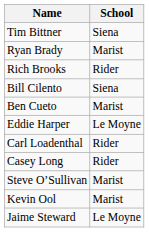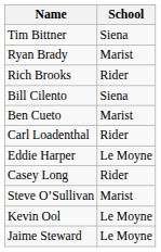 <table class=wikitable>
 <tr>
 <th>Name</th>
 <th>School</th>
 </tr>
 <tr>
 <td>Tim Bittner</td>
 <td>Siena</td>
 </tr>
 <tr>
 <td>Ryan Brady</td>
 <td>Marist</td>
 </tr>
 <tr>
 <td>Rich Brooks</td>
 <td>Rider</td>
 </tr>
 <tr>
 <td>Bill Cilento</td>
 <td>Siena</td>
 </tr>
 <tr>
 <td>Ben Cueto</td>
 <td>Marist</td>
 </tr>
 <tr>
+<td>Carl Loadenthal</td>
+<td>Rider</td>
+</tr>
+<tr>
 <td>Eddie Harper</td>
 <td>Le Moyne</td>
-</tr>
-<tr>
-<td>Carl Loadenthal</td>
-<td>Rider</td>
 </tr>
 <tr>
 <td>Casey Long</td>
 <td>Rider</td>
 </tr>
 <tr>
 <td>Steve O’Sullivan</td>
 <td>Marist</td>
 </tr>
 <tr>
 <td>Kevin Ool</td>
-<td>Marist</td>
+<td>Le Moyne</td>
 </tr>
 <tr>
 <td>Jaime Steward</td>
 <td>Le Moyne</td>
 </tr>
 </table>
